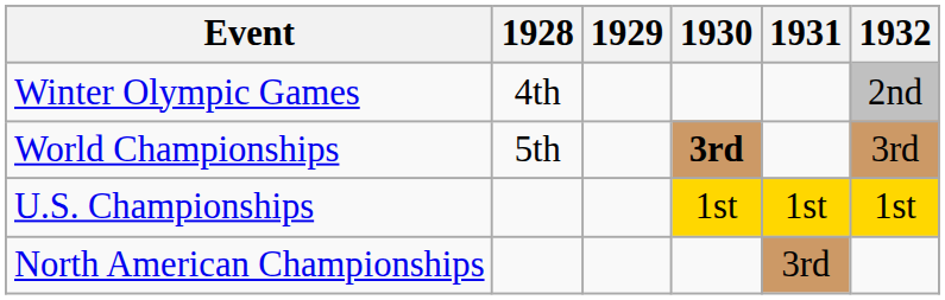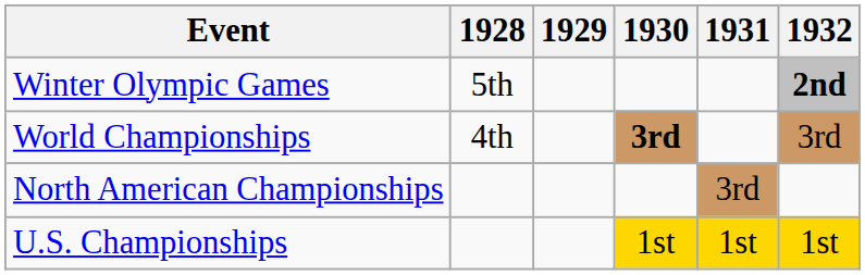 <table class="wikitable">
 <tr>
 <th>Event</th>
 <th>1928</th>
 <th>1929</th>
 <th>1930</th>
 <th>1931</th>
 <th>1932</th>
 </tr>
 <tr>
 <td><a href='#'>Winter Olympic Games</a></td>
-<td align="center">4th</td>
+<td align="center">5th</td>
 <td></td>
 <td></td>
 <td></td>
-<td align="center" bgcolor="silver">2nd</td>
+<td align="center" bgcolor="silver"><strong>2nd</strong></td>
 </tr>
 <tr>
 <td><a href='#'>World Championships</a></td>
-<td align="center">5th</td>
+<td align="center">4th</td>
 <td></td>
 <td align="center" bgcolor="cc9966"><strong>3rd</strong></td>
 <td></td>
 <td align="center" bgcolor="cc9966">3rd</td>
+</tr>
+<tr>
+<td><a href='#'>North American Championships</a></td>
+<td></td>
+<td></td>
+<td></td>
+<td align="center" bgcolor="cc9966">3rd</td>
+<td></td>
 </tr>
 <tr>
 <td><a href='#'>U.S. Championships</a></td>
 <td></td>
 <td></td>
 <td align="center" bgcolor="gold">1st</td>
 <td align="center" bgcolor="gold">1st</td>
 <td align="center" bgcolor="gold">1st</td>
 </tr>
-<tr>
-<td><a href='#'>North American Championships</a></td>
-<td></td>
-<td></td>
-<td></td>
-<td align="center" bgcolor="cc9966">3rd</td>
-<td></td>
-</tr>
 </table>
